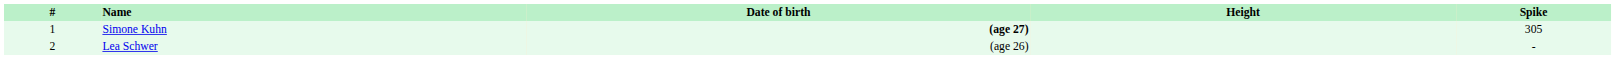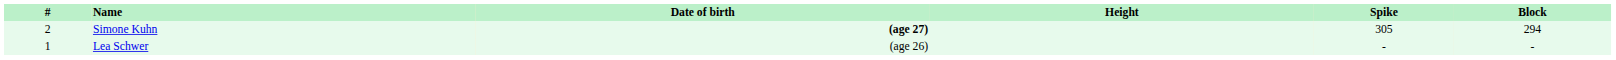 <table border=0 cellpadding=2 cellspacing=0  |- bgcolor=#FFECCE style="text-align:center; font-size:90%;" width=100%>
 <tr bgcolor=#BBF0C9>
 <th width=5%>#</th>
 <th width=22% align=left>Name</th>
 <th width=26%>Date of birth</th>
 <th width=22%>Height</th>
 <th width=8%>Spike</th>
+<th width=9%>Block</th>
 </tr>
 <tr bgcolor=#E7FAEC>
-<td>1</td>
+<td>2</td>
 <td align=left><a href='#'>Simone Kuhn</a></td>
 <td align=right><strong> (age 27)</strong></td>
 <td></td>
 <td>305</td>
+<td>294</td>
 </tr>
 <tr bgcolor=#E7FAEC>
-<td>2</td>
+<td>1</td>
 <td align=left><a href='#'>Lea Schwer</a></td>
 <td align=right> (age 26)</td>
 <td></td>
 <td>-</td>
+<td>-</td>
 </tr>
 </table>
